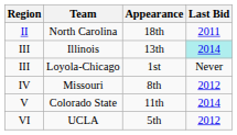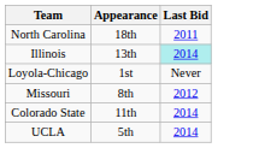 <table class="wikitable sortable" style="text-align:center">
 <tr>
-<th>Region</th>
 <th>Team</th>
 <th>Appearance</th>
 <th>Last Bid</th>
 </tr>
 <tr>
-<td><a href='#'>II</a></td>
 <td>North Carolina</td>
 <td>18th</td>
 <td><a href='#'>2011</a></td>
 </tr>
 <tr>
-<td>III</td>
 <td>Illinois</td>
 <td>13th</td>
 <td style="background: paleturquoise;"><a href='#'>2014</a></td>
 </tr>
 <tr>
-<td>III</td>
 <td>Loyola-Chicago</td>
 <td>1st</td>
 <td>Never</td>
 </tr>
 <tr>
-<td>IV</td>
 <td>Missouri</td>
 <td>8th</td>
 <td><a href='#'>2012</a></td>
 </tr>
 <tr>
-<td>V</td>
 <td>Colorado State</td>
 <td>11th</td>
 <td><a href='#'>2014</a></td>
 </tr>
 <tr>
-<td>VI</td>
 <td>UCLA</td>
 <td>5th</td>
-<td><a href='#'>2012</a></td>
+<td><a href='#'>2014</a></td>
 </tr>
 </table>
